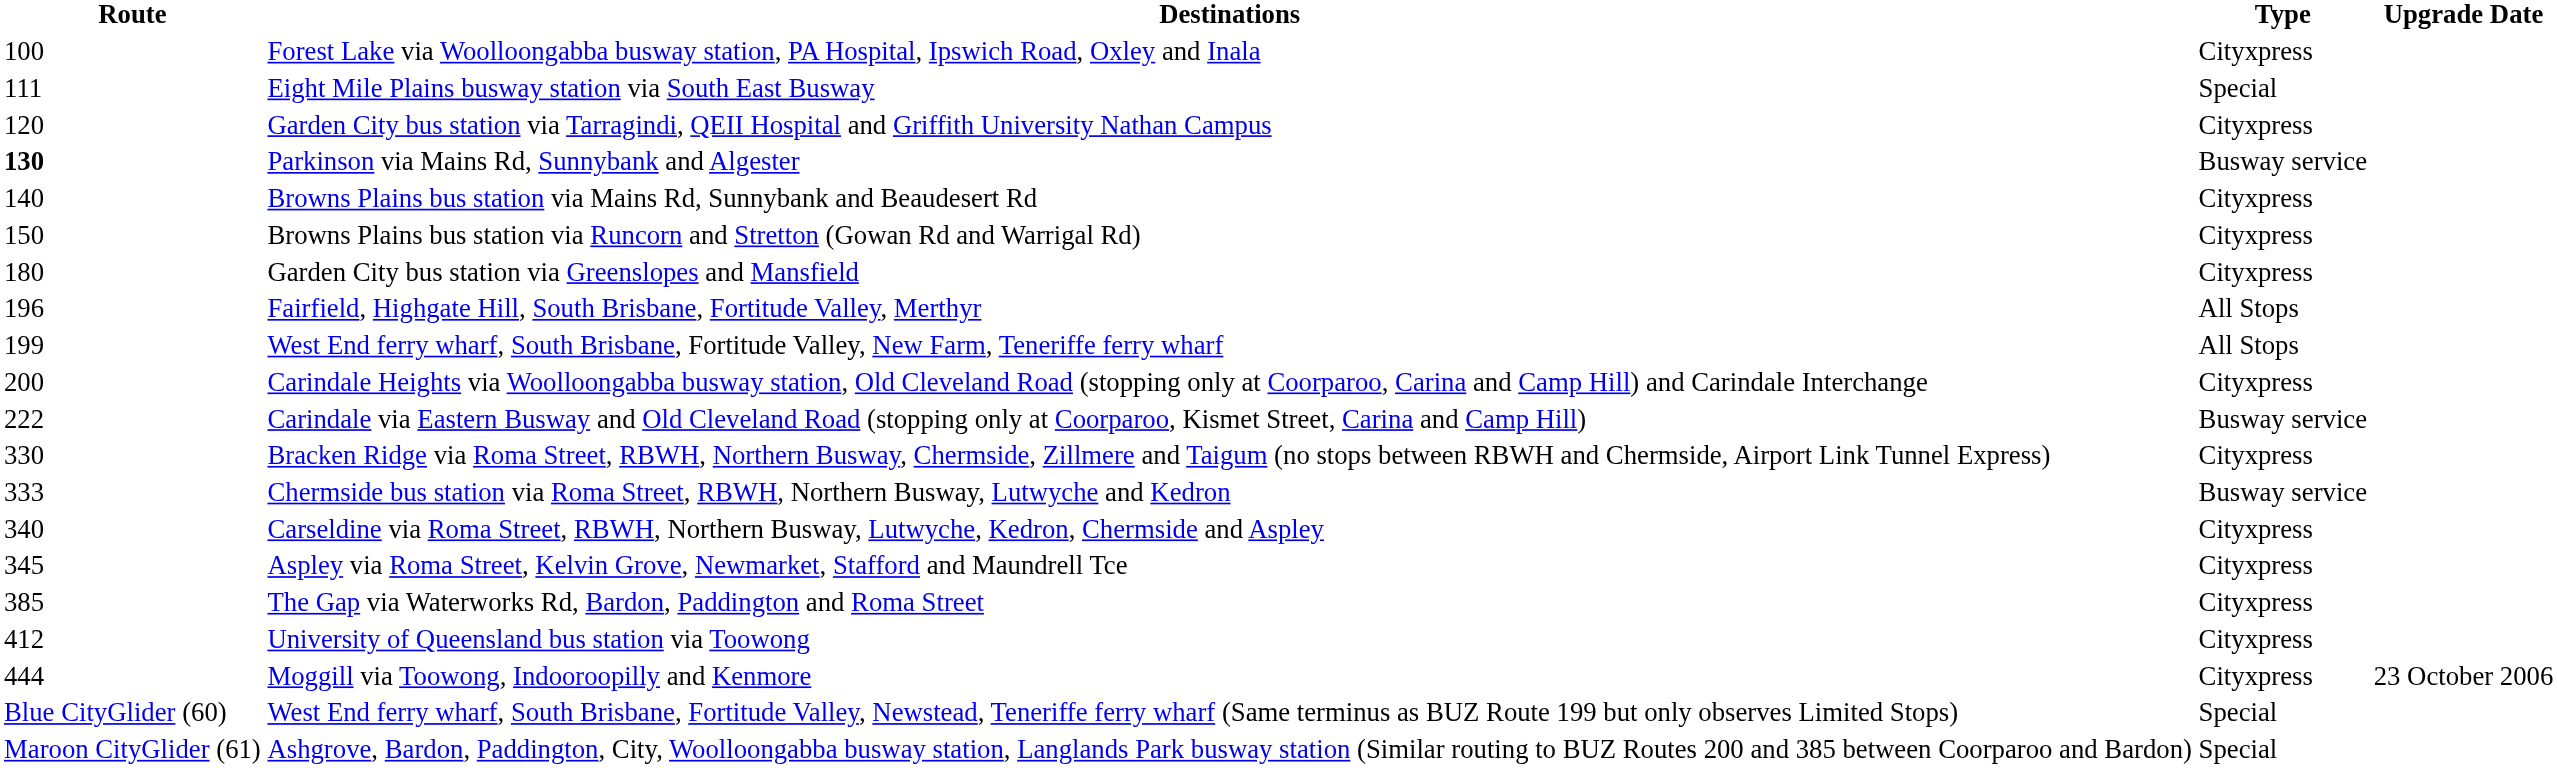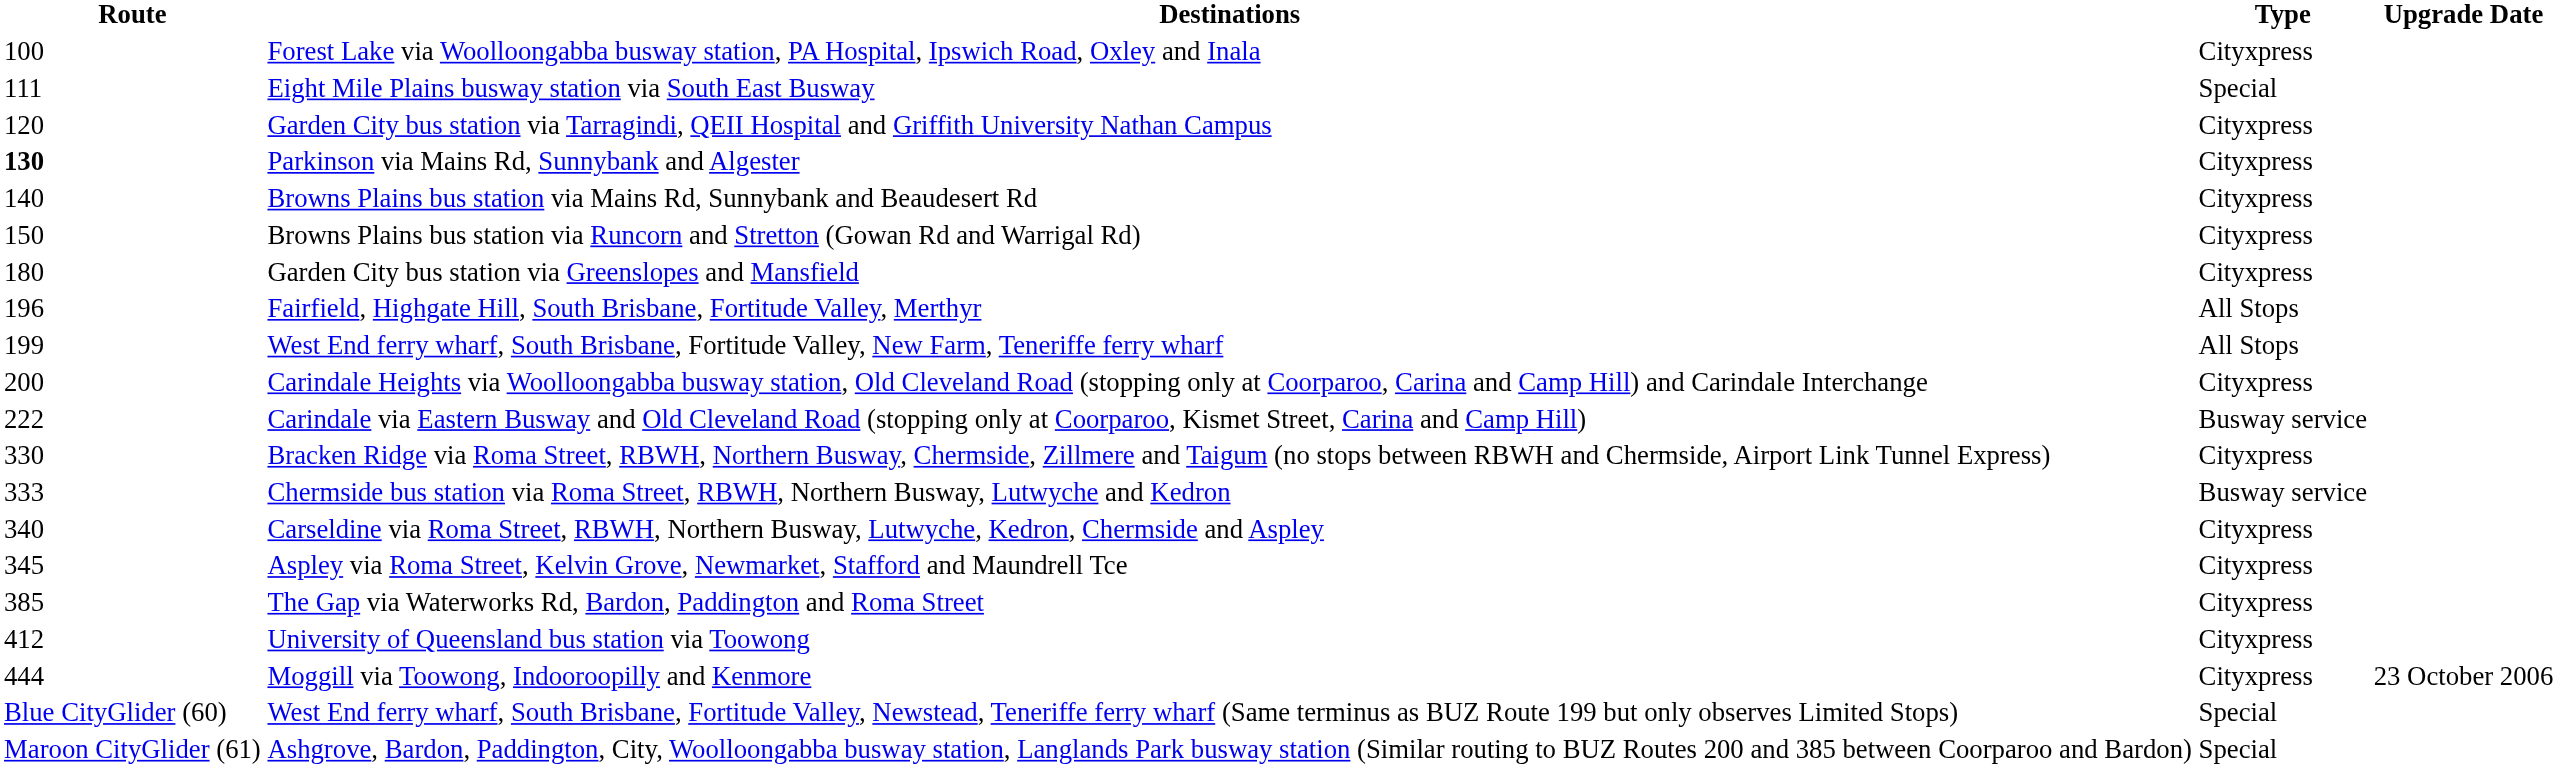 <table>
 <tr>
 <th>Route</th>
 <th>Destinations</th>
 <th>Type</th>
 <th>Upgrade Date</th>
 </tr>
 <tr>
 <td>100</td>
 <td><a href='#'>Forest Lake</a> via <a href='#'>Woolloongabba busway station</a>, <a href='#'>PA Hospital</a>, <a href='#'>Ipswich Road</a>, <a href='#'>Oxley</a> and <a href='#'>Inala</a></td>
 <td>Cityxpress</td>
 <td></td>
 </tr>
 <tr>
 <td>111</td>
 <td><a href='#'>Eight Mile Plains busway station</a> via <a href='#'>South East Busway</a></td>
 <td>Special</td>
 <td></td>
 </tr>
 <tr>
 <td>120</td>
 <td><a href='#'>Garden City bus station</a> via <a href='#'>Tarragindi</a>, <a href='#'>QEII Hospital</a> and <a href='#'>Griffith University Nathan Campus</a></td>
 <td>Cityxpress</td>
 <td></td>
 </tr>
 <tr>
 <td><strong>130</strong></td>
 <td><a href='#'>Parkinson</a> via Mains Rd, <a href='#'>Sunnybank</a> and <a href='#'>Algester</a></td>
-<td>Busway service</td>
+<td>Cityxpress</td>
 <td></td>
 </tr>
 <tr>
 <td>140</td>
 <td><a href='#'>Browns Plains bus station</a> via Mains Rd, Sunnybank and Beaudesert Rd</td>
 <td>Cityxpress</td>
 <td></td>
 </tr>
 <tr>
 <td>150</td>
 <td>Browns Plains bus station via <a href='#'>Runcorn</a> and <a href='#'>Stretton</a> (Gowan Rd and Warrigal Rd)</td>
 <td>Cityxpress</td>
 <td></td>
 </tr>
 <tr>
 <td>180</td>
 <td>Garden City bus station via <a href='#'>Greenslopes</a> and <a href='#'>Mansfield</a></td>
 <td>Cityxpress</td>
 <td></td>
 </tr>
 <tr>
 <td>196</td>
 <td><a href='#'>Fairfield</a>, <a href='#'>Highgate Hill</a>, <a href='#'>South Brisbane</a>, <a href='#'>Fortitude Valley</a>, <a href='#'>Merthyr</a></td>
 <td>All Stops</td>
 <td></td>
 </tr>
 <tr>
 <td>199</td>
 <td><a href='#'>West End ferry wharf</a>, <a href='#'>South Brisbane</a>, Fortitude Valley, <a href='#'>New Farm</a>, <a href='#'>Teneriffe ferry wharf</a></td>
 <td>All Stops</td>
 <td></td>
 </tr>
 <tr>
 <td>200</td>
 <td><a href='#'>Carindale Heights</a> via <a href='#'>Woolloongabba busway station</a>, <a href='#'>Old Cleveland Road</a> (stopping only at <a href='#'>Coorparoo</a>, <a href='#'>Carina</a> and <a href='#'>Camp Hill</a>) and Carindale Interchange</td>
 <td>Cityxpress</td>
 <td></td>
 </tr>
 <tr>
 <td>222</td>
 <td><a href='#'>Carindale</a> via <a href='#'>Eastern Busway</a> and <a href='#'>Old Cleveland Road</a> (stopping only at <a href='#'>Coorparoo</a>, Kismet Street, <a href='#'>Carina</a> and <a href='#'>Camp Hill</a>)</td>
 <td>Busway service</td>
 <td></td>
 </tr>
 <tr>
 <td>330</td>
 <td><a href='#'>Bracken Ridge</a> via <a href='#'>Roma Street</a>, <a href='#'>RBWH</a>, <a href='#'>Northern Busway</a>, <a href='#'>Chermside</a>, <a href='#'>Zillmere</a> and <a href='#'>Taigum</a> (no stops between RBWH and Chermside, Airport Link Tunnel Express)</td>
 <td>Cityxpress</td>
 <td></td>
 </tr>
 <tr>
 <td>333</td>
 <td><a href='#'>Chermside bus station</a> via <a href='#'>Roma Street</a>, <a href='#'>RBWH</a>, Northern Busway, <a href='#'>Lutwyche</a> and <a href='#'>Kedron</a></td>
 <td>Busway service</td>
 <td></td>
 </tr>
 <tr>
 <td>340</td>
 <td><a href='#'>Carseldine</a> via <a href='#'>Roma Street</a>, <a href='#'>RBWH</a>, Northern Busway, <a href='#'>Lutwyche</a>, <a href='#'>Kedron</a>, <a href='#'>Chermside</a> and <a href='#'>Aspley</a></td>
 <td>Cityxpress</td>
 <td></td>
 </tr>
 <tr>
 <td>345</td>
 <td><a href='#'>Aspley</a> via <a href='#'>Roma Street</a>, <a href='#'>Kelvin Grove</a>, <a href='#'>Newmarket</a>, <a href='#'>Stafford</a> and Maundrell Tce</td>
 <td>Cityxpress</td>
 <td></td>
 </tr>
 <tr>
 <td>385</td>
 <td><a href='#'>The Gap</a> via Waterworks Rd, <a href='#'>Bardon</a>, <a href='#'>Paddington</a> and <a href='#'>Roma Street</a></td>
 <td>Cityxpress</td>
 <td></td>
 </tr>
 <tr>
 <td>412</td>
 <td><a href='#'>University of Queensland bus station</a> via <a href='#'>Toowong</a></td>
 <td>Cityxpress</td>
 <td></td>
 </tr>
 <tr>
 <td>444</td>
 <td><a href='#'>Moggill</a> via <a href='#'>Toowong</a>, <a href='#'>Indooroopilly</a> and <a href='#'>Kenmore</a></td>
 <td>Cityxpress</td>
 <td>23 October 2006</td>
 </tr>
 <tr>
 <td><a href='#'>Blue CityGlider</a> (60)</td>
 <td><a href='#'>West End ferry wharf</a>, <a href='#'>South Brisbane</a>, <a href='#'>Fortitude Valley</a>, <a href='#'>Newstead</a>, <a href='#'>Teneriffe ferry wharf</a> (Same terminus as BUZ Route 199 but only observes Limited Stops)</td>
 <td>Special</td>
 <td></td>
 </tr>
 <tr>
 <td><a href='#'>Maroon CityGlider</a> (61)</td>
 <td><a href='#'>Ashgrove</a>, <a href='#'>Bardon</a>, <a href='#'>Paddington</a>, City, <a href='#'>Woolloongabba busway station</a>, <a href='#'>Langlands Park busway station</a> (Similar routing to BUZ Routes 200 and 385 between Coorparoo and Bardon)</td>
 <td>Special</td>
 <td></td>
 </tr>
 </table>
